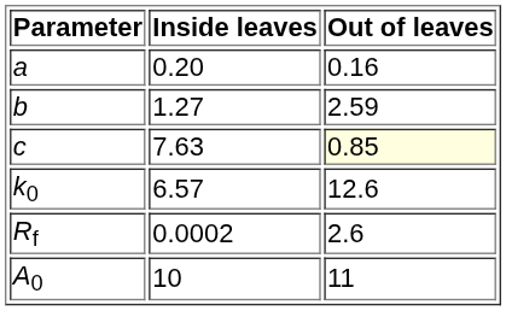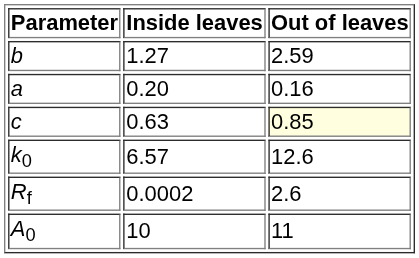 <table border="1">
 <tr>
 <th>Parameter</th>
 <th>Inside leaves</th>
 <th>Out of leaves</th>
 </tr>
 <tr>
+<td><em>b</em></td>
+<td>1.27</td>
+<td>2.59</td>
+</tr>
+<tr>
 <td><em>a</em></td>
 <td>0.20</td>
 <td>0.16</td>
 </tr>
 <tr>
-<td><em>b</em></td>
-<td>1.27</td>
-<td>2.59</td>
-</tr>
-<tr>
 <td><em>c</em></td>
-<td>7.63</td>
+<td>0.63</td>
 <td style="background: lightyellow;">0.85</td>
 </tr>
 <tr>
 <td><em>k</em><sub>0</sub></td>
 <td>6.57</td>
 <td>12.6</td>
 </tr>
 <tr>
 <td><em>R</em><sub>f</sub></td>
 <td>0.0002</td>
 <td>2.6</td>
 </tr>
 <tr>
 <td><em>A</em><sub>0</sub></td>
 <td>10</td>
 <td>11</td>
 </tr>
 </table>
